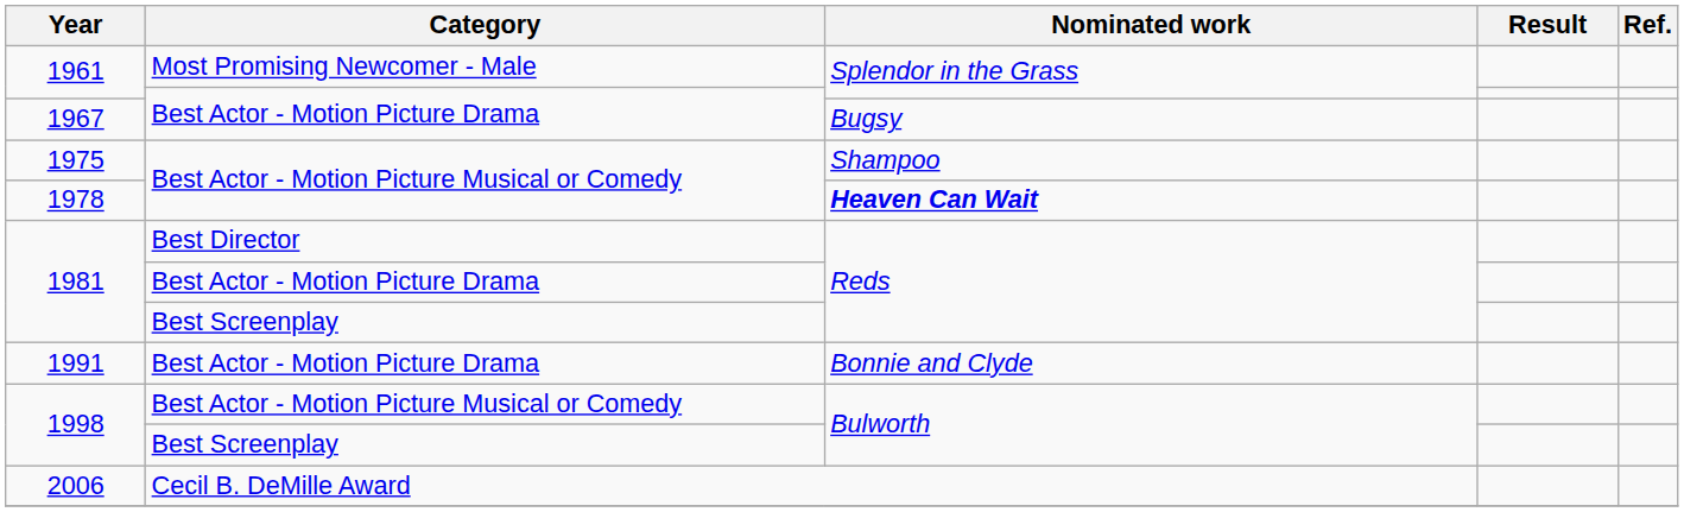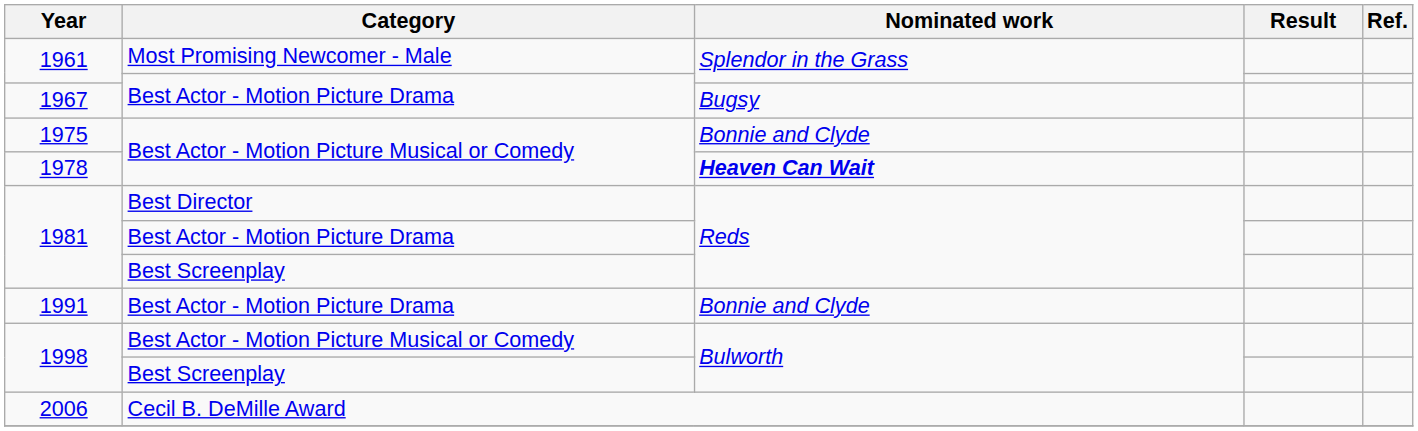 <table class=wikitable>
 <tr>
 <th scope="col" style="width:5em;">Year</th>
 <th scope="col" style="width:26em;">Category</th>
 <th scope="col" style="width:25em;">Nominated work</th>
 <th scope="col" style="width:5em;">Result</th>
 <th>Ref.</th>
 </tr>
 <tr>
 <td style="text-align:center;", rowspan=2><a href='#'>1961</a></td>
 <td><a href='#'>Most Promising Newcomer - Male</a></td>
 <td rowspan=2><em><a href='#'>Splendor in the Grass</a></em></td>
 <td></td>
 <td style="text-align:center;"></td>
 </tr>
 <tr>
 <td rowspan=2><a href='#'>Best Actor - Motion Picture Drama</a></td>
 <td></td>
 <td style="text-align:center;"></td>
 </tr>
 <tr>
 <td style="text-align:center;"><a href='#'>1967</a></td>
 <td><em><a href='#'>Bugsy</a></em></td>
 <td></td>
 <td style="text-align:center;"></td>
 </tr>
 <tr>
 <td style="text-align:center;"><a href='#'>1975</a></td>
 <td rowspan=2><a href='#'>Best Actor - Motion Picture Musical or Comedy</a></td>
-<td><em><a href='#'>Shampoo</a></em></td>
+<td><em><a href='#'>Bonnie and Clyde</a></em></td>
 <td></td>
 <td style="text-align:center;"></td>
 </tr>
 <tr>
 <td style="text-align:center;"><a href='#'>1978</a></td>
 <td><strong><em><a href='#'>Heaven Can Wait</a></em></strong></td>
 <td></td>
 <td style="text-align:center;"></td>
 </tr>
 <tr>
 <td style="text-align:center;", rowspan=3><a href='#'>1981</a></td>
 <td><a href='#'>Best Director</a></td>
 <td rowspan=3><em><a href='#'>Reds</a></em></td>
 <td></td>
 <td style="text-align:center;"></td>
 </tr>
 <tr>
 <td><a href='#'>Best Actor - Motion Picture Drama</a></td>
 <td></td>
 <td style="text-align:center;"></td>
 </tr>
 <tr>
 <td><a href='#'>Best Screenplay</a></td>
 <td></td>
 <td style="text-align:center;"></td>
 </tr>
 <tr>
 <td style="text-align:center;"><a href='#'>1991</a></td>
 <td><a href='#'>Best Actor - Motion Picture Drama</a></td>
 <td><em><a href='#'>Bonnie and Clyde</a></em></td>
 <td></td>
 <td style="text-align:center;"></td>
 </tr>
 <tr>
 <td style="text-align:center;", rowspan=2><a href='#'>1998</a></td>
 <td><a href='#'>Best Actor - Motion Picture Musical or Comedy</a></td>
 <td rowspan=2><em><a href='#'>Bulworth</a></em></td>
 <td></td>
 <td style="text-align:center;"></td>
 </tr>
 <tr>
 <td><a href='#'>Best Screenplay</a></td>
 <td></td>
 <td style="text-align:center;"></td>
 </tr>
 <tr>
 <td style="text-align:center;"><a href='#'>2006</a></td>
 <td colspan=2><a href='#'>Cecil B. DeMille Award</a></td>
 <td></td>
 <td style="text-align:center;"></td>
 </tr>
 <tr>
 </tr>
 </table>
